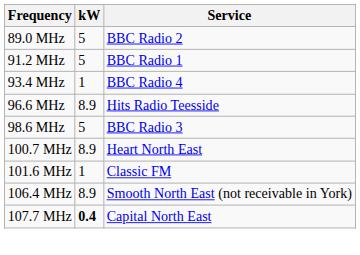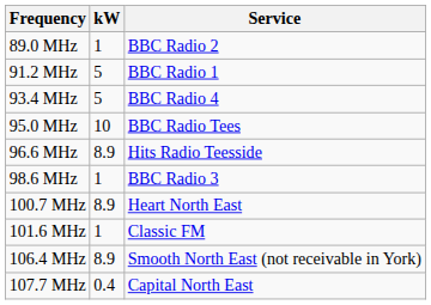 <table class="wikitable sortable">
 <tr>
 <th>Frequency</th>
 <th>kW</th>
 <th>Service</th>
 </tr>
 <tr>
 <td>89.0 MHz</td>
-<td>5</td>
+<td>1</td>
 <td><a href='#'>BBC Radio 2</a></td>
 </tr>
 <tr>
 <td>91.2 MHz</td>
 <td>5</td>
 <td><a href='#'>BBC Radio 1</a></td>
 </tr>
 <tr>
 <td>93.4 MHz</td>
-<td>1</td>
+<td>5</td>
 <td><a href='#'>BBC Radio 4</a></td>
+</tr>
+<tr>
+<td>95.0 MHz</td>
+<td>10</td>
+<td><a href='#'>BBC Radio Tees</a></td>
 </tr>
 <tr>
 <td>96.6 MHz</td>
 <td>8.9</td>
 <td><a href='#'>Hits Radio Teesside</a></td>
 </tr>
 <tr>
 <td>98.6 MHz</td>
-<td>5</td>
+<td>1</td>
 <td><a href='#'>BBC Radio 3</a></td>
 </tr>
 <tr>
 <td>100.7 MHz</td>
 <td>8.9</td>
 <td><a href='#'>Heart North East</a></td>
 </tr>
 <tr>
 <td>101.6 MHz</td>
 <td>1</td>
 <td><a href='#'>Classic FM</a></td>
 </tr>
 <tr>
 <td>106.4 MHz</td>
 <td>8.9</td>
 <td><a href='#'>Smooth North East</a> (not receivable in York)</td>
 </tr>
 <tr>
 <td>107.7 MHz</td>
-<td><strong>0.4</strong></td>
+<td>0.4</td>
 <td><a href='#'>Capital North East</a></td>
 </tr>
 </table>
